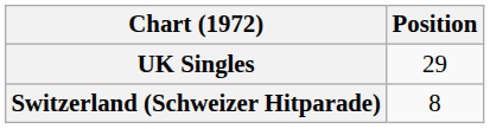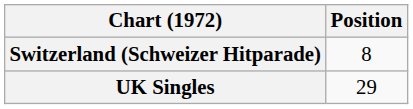 <table class="wikitable sortable plainrowheaders" style="text-align:center">
 <tr>
 <th>Chart (1972)</th>
 <th>Position</th>
 </tr>
 <tr>
+<th scope="row">Switzerland (Schweizer Hitparade)</th>
+<td>8</td>
+</tr>
+<tr>
 <th scope="row">UK Singles</th>
 <td>29</td>
 </tr>
-<tr>
-<th scope="row">Switzerland (Schweizer Hitparade)</th>
-<td>8</td>
-</tr>
 </table>
